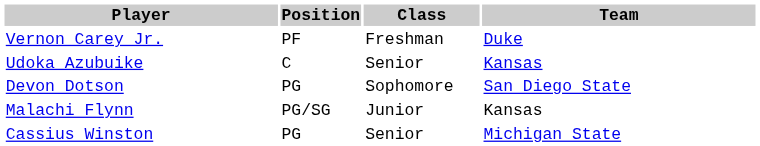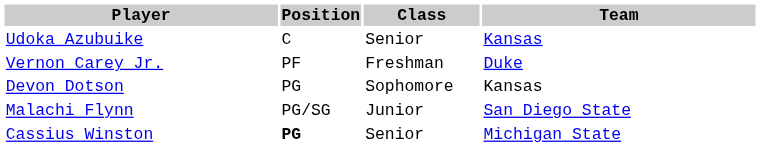 <table style="width:600px" "border:'1' 'solid' 'gray' ">
 <tr>
 <th style="background:#ccc; width:40%;">Player</th>
 <th style="background:#ccc; width:4%;">Position</th>
 <th style="background:#ccc; width:16%;">Class</th>
 <th style="background:#ccc; width:40%;">Team</th>
 </tr>
 <tr>
+<td><a href='#'>Udoka Azubuike</a></td>
+<td>C</td>
+<td>Senior</td>
+<td><a href='#'>Kansas</a></td>
+</tr>
+<tr>
 <td><a href='#'>Vernon Carey Jr.</a></td>
 <td>PF</td>
 <td>Freshman</td>
 <td><a href='#'>Duke</a></td>
 </tr>
 <tr>
-<td><a href='#'>Udoka Azubuike</a></td>
-<td>C</td>
-<td>Senior</td>
-<td><a href='#'>Kansas</a></td>
-</tr>
-<tr>
 <td><a href='#'>Devon Dotson</a></td>
 <td>PG</td>
 <td>Sophomore</td>
-<td><a href='#'>San Diego State</a></td>
+<td>Kansas</td>
 </tr>
 <tr>
 <td><a href='#'>Malachi Flynn</a></td>
 <td>PG/SG</td>
 <td>Junior</td>
-<td>Kansas</td>
+<td><a href='#'>San Diego State</a></td>
 </tr>
 <tr>
 <td><a href='#'>Cassius Winston</a></td>
-<td>PG</td>
+<td><strong>PG</strong></td>
 <td>Senior</td>
 <td><a href='#'>Michigan State</a></td>
 </tr>
 </table>
